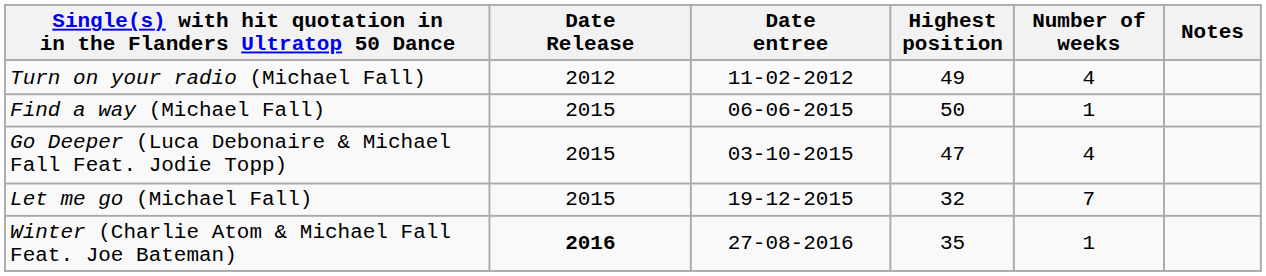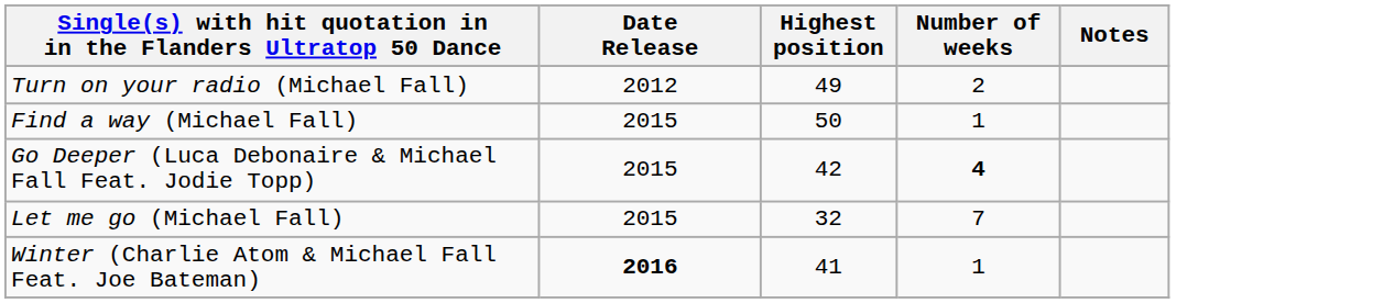 <table class="wikitable sortable" style="margin:0.5em 1em 0.5em 0; font-size: 85%; text-align:center;">
 <tr>
 <th width=250><a href='#'>Single(s)</a> with hit quotation in<br> in the Flanders <a href='#'>Ultratop</a> 50 Dance</th>
 <th width="100">Date <br>Release</th>
-<th width="100">Date <br>entree</th>
 <th> Highest <br>position</th>
 <th> Number of <br>weeks</th>
 <th> Notes </th>
 </tr>
 <tr>
 <td align="left"><em>Turn on your radio</em> (Michael Fall)</td>
 <td>2012</td>
-<td>11-02-2012</td>
 <td>49</td>
-<td>4</td>
+<td>2</td>
 <td></td>
 </tr>
 <tr>
 <td align="left"><em>Find a way</em> (Michael Fall)</td>
 <td>2015</td>
-<td>06-06-2015</td>
 <td>50</td>
 <td>1</td>
 <td></td>
 </tr>
 <tr>
 <td align="left"><em>Go Deeper</em> (Luca Debonaire & Michael Fall Feat. Jodie Topp)</td>
 <td>2015</td>
-<td>03-10-2015</td>
-<td>47</td>
-<td>4</td>
+<td>42</td>
+<td><strong>4</strong></td>
 <td></td>
 </tr>
 <tr>
 <td align="left"><em>Let me go</em> (Michael Fall)</td>
 <td>2015</td>
-<td>19-12-2015</td>
 <td>32</td>
 <td>7</td>
 <td></td>
 </tr>
 <tr>
 <td align="left"><em>Winter</em> (Charlie Atom & Michael Fall Feat. Joe Bateman)</td>
 <td><strong>2016</strong></td>
-<td>27-08-2016</td>
-<td>35</td>
+<td>41</td>
 <td>1</td>
 <td></td>
 </tr>
 </table>
